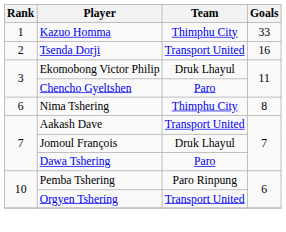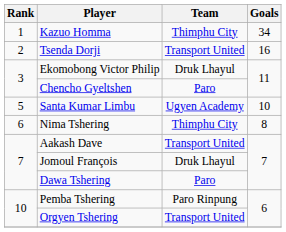 <table class="wikitable" style="text-align:center">
 <tr>
 <th>Rank</th>
 <th>Player</th>
 <th>Team</th>
 <th>Goals</th>
 </tr>
 <tr>
 <td>1</td>
 <td style=text-align:left> <a href='#'>Kazuo Homma</a></td>
 <td><a href='#'>Thimphu City</a></td>
-<td>33</td>
+<td>34</td>
 </tr>
 <tr>
 <td>2</td>
 <td style=text-align:left> <a href='#'>Tsenda Dorji</a></td>
 <td><a href='#'>Transport United</a></td>
 <td>16</td>
 </tr>
 <tr>
 <td rowspan=2>3</td>
 <td style=text-align:left> Ekomobong Victor Philip</td>
 <td>Druk Lhayul</td>
 <td rowspan=2>11</td>
 </tr>
 <tr>
 <td style=text-align:left> <a href='#'>Chencho Gyeltshen</a></td>
 <td><a href='#'>Paro</a></td>
+</tr>
+<tr>
+<td>5</td>
+<td style=text-align:left> <a href='#'>Santa Kumar Limbu</a></td>
+<td><a href='#'>Ugyen Academy</a></td>
+<td>10</td>
 </tr>
 <tr>
 <td>6</td>
 <td style=text-align:left> Nima Tshering</td>
 <td><a href='#'>Thimphu City</a></td>
 <td>8</td>
 </tr>
 <tr>
 <td rowspan=3>7</td>
 <td style=text-align:left> Aakash Dave</td>
 <td><a href='#'>Transport United</a></td>
 <td rowspan=3>7</td>
 </tr>
 <tr>
 <td style=text-align:left> Jomoul François</td>
 <td>Druk Lhayul</td>
 </tr>
 <tr>
 <td style=text-align:left> <a href='#'>Dawa Tshering</a></td>
 <td><a href='#'>Paro</a></td>
 </tr>
 <tr>
 <td rowspan=2>10</td>
 <td style=text-align:left> Pemba Tshering</td>
 <td>Paro Rinpung</td>
 <td rowspan=2>6</td>
 </tr>
 <tr>
 <td style=text-align:left> <a href='#'>Orgyen Tshering</a></td>
 <td><a href='#'>Transport United</a></td>
 </tr>
 <tr>
 </tr>
 </table>
